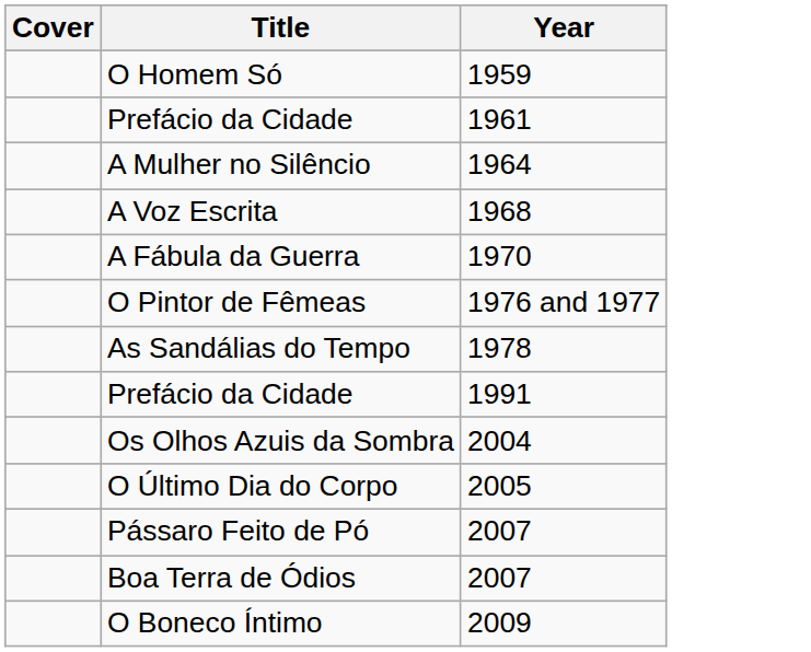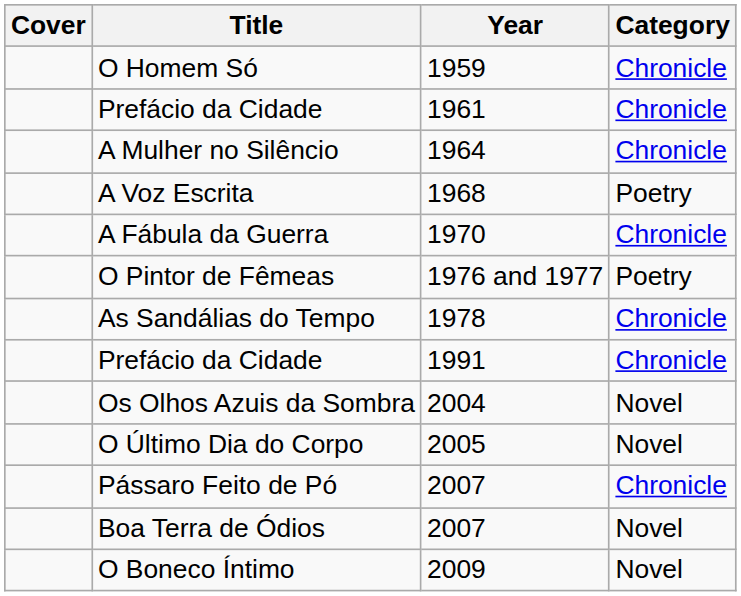 <table class="wikitable sortable" border="1">
 <tr>
 <th>Cover</th>
 <th>Title</th>
 <th>Year</th>
+<th>Category</th>
 </tr>
 <tr>
 <td></td>
 <td>O Homem Só</td>
 <td>1959</td>
+<td><a href='#'>Chronicle</a></td>
 </tr>
 <tr>
 <td></td>
 <td>Prefácio da Cidade</td>
 <td>1961</td>
+<td><a href='#'>Chronicle</a></td>
 </tr>
 <tr>
 <td></td>
 <td>A Mulher no Silêncio</td>
 <td>1964</td>
+<td><a href='#'>Chronicle</a></td>
 </tr>
 <tr>
 <td></td>
 <td>A Voz Escrita</td>
 <td>1968</td>
+<td>Poetry</td>
 </tr>
 <tr>
 <td></td>
 <td>A Fábula da Guerra</td>
 <td>1970</td>
+<td><a href='#'>Chronicle</a></td>
 </tr>
 <tr>
 <td></td>
 <td>O Pintor de Fêmeas</td>
 <td>1976 and 1977</td>
+<td>Poetry</td>
 </tr>
 <tr>
 <td></td>
 <td>As Sandálias do Tempo</td>
 <td>1978</td>
+<td><a href='#'>Chronicle</a></td>
 </tr>
 <tr>
 <td></td>
 <td>Prefácio da Cidade</td>
 <td>1991</td>
+<td><a href='#'>Chronicle</a></td>
 </tr>
 <tr>
 <td></td>
 <td>Os Olhos Azuis da Sombra</td>
 <td>2004</td>
+<td>Novel</td>
 </tr>
 <tr>
 <td></td>
 <td>O Último Dia do Corpo</td>
 <td>2005</td>
+<td>Novel</td>
 </tr>
 <tr>
 <td></td>
 <td>Pássaro Feito de Pó</td>
 <td>2007</td>
+<td><a href='#'>Chronicle</a></td>
 </tr>
 <tr>
 <td></td>
 <td>Boa Terra de Ódios</td>
 <td>2007</td>
+<td>Novel</td>
 </tr>
 <tr>
 <td></td>
 <td>O Boneco Íntimo</td>
 <td>2009</td>
+<td>Novel</td>
 </tr>
 </table>
